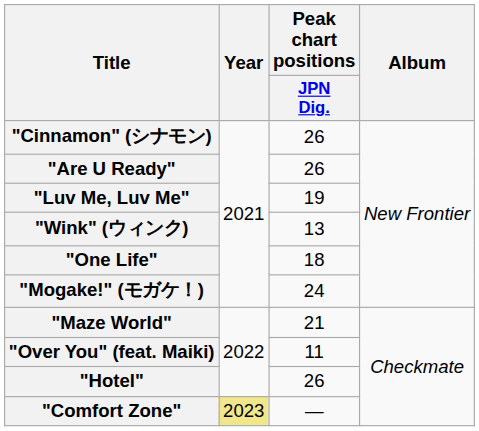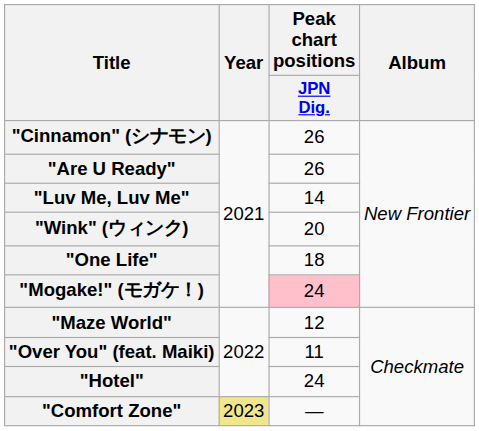 <table class="wikitable plainrowheaders" style="text-align:center;">
 <tr>
 <th rowspan="2">Title</th>
 <th rowspan="2">Year</th>
 <th>Peak chart positions</th>
 <th rowspan="2">Album</th>
 </tr>
 <tr>
 <th scope="col" style="width:2.5em;font-size:90%;"><a href='#'>JPN<br>Dig.</a><br></th>
 </tr>
 <tr>
 <th scope= "row">"Cinnamon" (シナモン)</th>
 <td rowspan="6">2021</td>
 <td>26</td>
 <td rowspan="6"><em>New Frontier</em></td>
 </tr>
 <tr>
 <th scope= "row">"Are U Ready"</th>
 <td>26</td>
 </tr>
 <tr>
 <th scope= "row">"Luv Me, Luv Me"</th>
-<td>19</td>
+<td>14</td>
 </tr>
 <tr>
 <th scope= "row">"Wink" (ウィンク)</th>
-<td>13</td>
+<td>20</td>
 </tr>
 <tr>
 <th scope= "row">"One Life"</th>
 <td>18</td>
 </tr>
 <tr>
 <th scope= "row">"Mogake!" (モガケ！)</th>
-<td>24</td>
+<td style="background: pink;">24</td>
 </tr>
 <tr>
 <th scope= "row">"Maze World"</th>
 <td rowspan="3">2022</td>
-<td>21</td>
+<td>12</td>
 <td rowspan="4"><em>Checkmate</em></td>
 </tr>
 <tr>
 <th scope= "row">"Over You" (feat. Maiki)</th>
 <td>11</td>
 </tr>
 <tr>
 <th scope= "row">"Hotel"</th>
-<td>26</td>
+<td>24</td>
 </tr>
 <tr>
 <th scope= "row">"Comfort Zone"</th>
 <td style="background: khaki;">2023</td>
 <td>—</td>
 </tr>
 </table>
